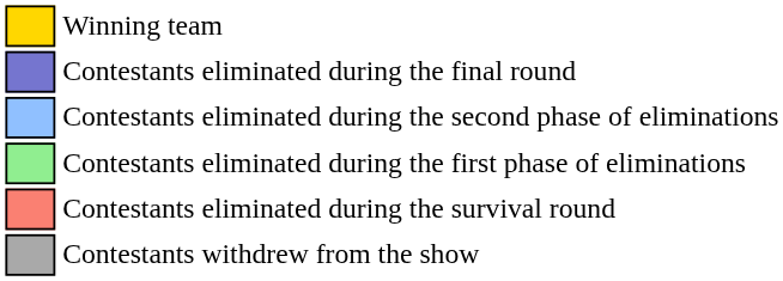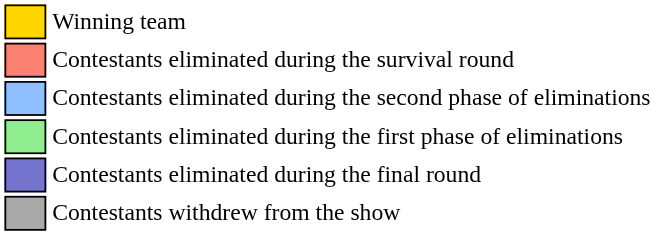 <table class="toccolours" style="font-size: 85%; white-space: nowrap">
 <tr>
 <td style="background:gold; border: 1px solid black">      </td>
 <td>Winning team</td>
 </tr>
 <tr>
-<td style="background: #7575CF; border: 1px solid black">      </td>
-<td>Contestants eliminated during the final round</td>
+<td style="background:salmon; border: 1px solid black">      </td>
+<td>Contestants eliminated during the survival round</td>
 </tr>
 <tr>
 <td style="background:#90C0FF; border: 1px solid black">      </td>
 <td>Contestants eliminated during the second phase of eliminations</td>
 </tr>
 <tr>
 <td style="background:#90EE90; border: 1px solid black">      </td>
 <td>Contestants eliminated during the first phase of eliminations</td>
 </tr>
 <tr>
-<td style="background:salmon; border: 1px solid black">      </td>
-<td>Contestants eliminated during the survival round</td>
+<td style="background: #7575CF; border: 1px solid black">      </td>
+<td>Contestants eliminated during the final round</td>
 </tr>
 <tr>
 <td style="background:darkgrey; border: 1px solid black">      </td>
 <td>Contestants withdrew from the show</td>
 </tr>
 </table>
